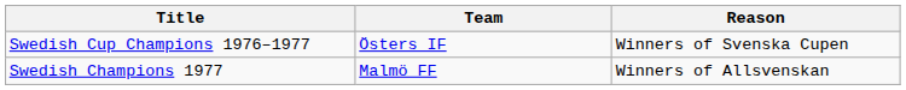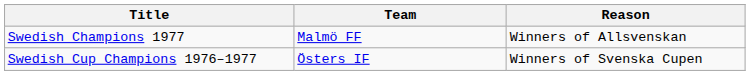 <table class="wikitable" style="text-align: left;">
 <tr>
 <th style="width: 275px;">Title</th>
 <th style="width: 200px;">Team</th>
 <th style="width: 225px;">Reason</th>
 </tr>
 <tr>
+<td><a href='#'>Swedish Champions</a> 1977</td>
+<td><a href='#'>Malmö FF</a></td>
+<td>Winners of Allsvenskan</td>
+</tr>
+<tr>
 <td><a href='#'>Swedish Cup Champions</a> 1976–1977</td>
 <td><a href='#'>Östers IF</a></td>
 <td>Winners of Svenska Cupen</td>
 </tr>
-<tr>
-<td><a href='#'>Swedish Champions</a> 1977</td>
-<td><a href='#'>Malmö FF</a></td>
-<td>Winners of Allsvenskan</td>
-</tr>
 </table>
